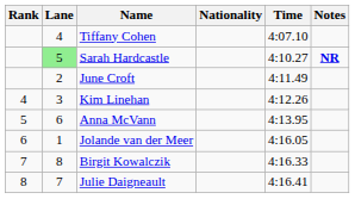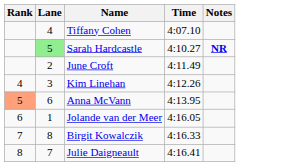 <table class="wikitable sortable" style="text-align:center">
 <tr>
 <th>Rank</th>
 <th>Lane</th>
 <th>Name</th>
-<th>Nationality</th>
 <th>Time</th>
 <th>Notes</th>
 </tr>
 <tr>
 <td></td>
 <td>4</td>
 <td align=left><a href='#'>Tiffany Cohen</a></td>
-<td align=left></td>
 <td>4:07.10</td>
 <td></td>
 </tr>
 <tr>
 <td></td>
 <td style="background: lightgreen;">5</td>
 <td align=left><a href='#'>Sarah Hardcastle</a></td>
-<td align=left></td>
 <td>4:10.27</td>
 <td><strong><a href='#'>NR</a></strong></td>
 </tr>
 <tr>
 <td></td>
 <td>2</td>
 <td align=left><a href='#'>June Croft</a></td>
-<td align=left></td>
 <td>4:11.49</td>
 <td></td>
 </tr>
 <tr>
 <td>4</td>
 <td>3</td>
 <td align=left><a href='#'>Kim Linehan</a></td>
-<td align=left></td>
 <td>4:12.26</td>
 <td></td>
 </tr>
 <tr>
-<td>5</td>
+<td style="background: lightsalmon;">5</td>
 <td>6</td>
 <td align=left><a href='#'>Anna McVann</a></td>
-<td align=left></td>
 <td>4:13.95</td>
 <td></td>
 </tr>
 <tr>
 <td>6</td>
 <td>1</td>
 <td align=left><a href='#'>Jolande van der Meer</a></td>
-<td align=left></td>
 <td>4:16.05</td>
 <td></td>
 </tr>
 <tr>
 <td>7</td>
 <td>8</td>
 <td align=left><a href='#'>Birgit Kowalczik</a></td>
-<td align=left></td>
 <td>4:16.33</td>
 <td></td>
 </tr>
 <tr>
 <td>8</td>
 <td>7</td>
 <td align=left><a href='#'>Julie Daigneault</a></td>
-<td align=left></td>
 <td>4:16.41</td>
 <td></td>
 </tr>
 </table>
